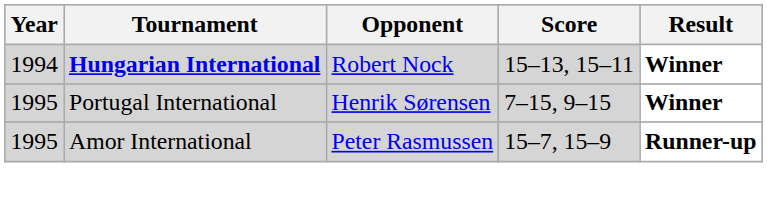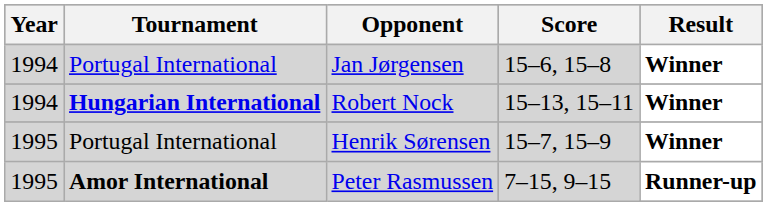 <table class="sortable wikitable" style="font-size: 90%;">
 <tr>
 <th>Year</th>
 <th>Tournament</th>
 <th>Opponent</th>
 <th>Score</th>
 <th>Result</th>
+</tr>
+<tr style="background:#D5D5D5">
+<td align="center">1994</td>
+<td align="left"><a href='#'>Portugal International</a></td>
+<td align="left"> <a href='#'>Jan Jørgensen</a></td>
+<td align="left">15–6, 15–8</td>
+<td style="text-align:left; background:white"> <strong>Winner</strong></td>
 </tr>
 <tr style="background:#D5D5D5">
 <td align="center">1994</td>
 <td align="left"><strong><a href='#'>Hungarian International</a></strong></td>
 <td align="left"> <a href='#'>Robert Nock</a></td>
 <td align="left">15–13, 15–11</td>
 <td style="text-align:left; background:white"> <strong>Winner</strong></td>
 </tr>
 <tr style="background:#D5D5D5">
 <td align="center">1995</td>
 <td align="left">Portugal International</td>
 <td align="left"> <a href='#'>Henrik Sørensen</a></td>
-<td align="left">7–15, 9–15</td>
+<td align="left">15–7, 15–9</td>
 <td style="text-align:left; background:white"> <strong>Winner</strong></td>
 </tr>
 <tr style="background:#D5D5D5">
 <td align="center">1995</td>
-<td align="left">Amor International</td>
+<td align="left"><strong>Amor International</strong></td>
 <td align="left"> <a href='#'>Peter Rasmussen</a></td>
-<td align="left">15–7, 15–9</td>
+<td align="left">7–15, 9–15</td>
 <td style="text-align:left; background:white"> <strong>Runner-up</strong></td>
 </tr>
 </table>
